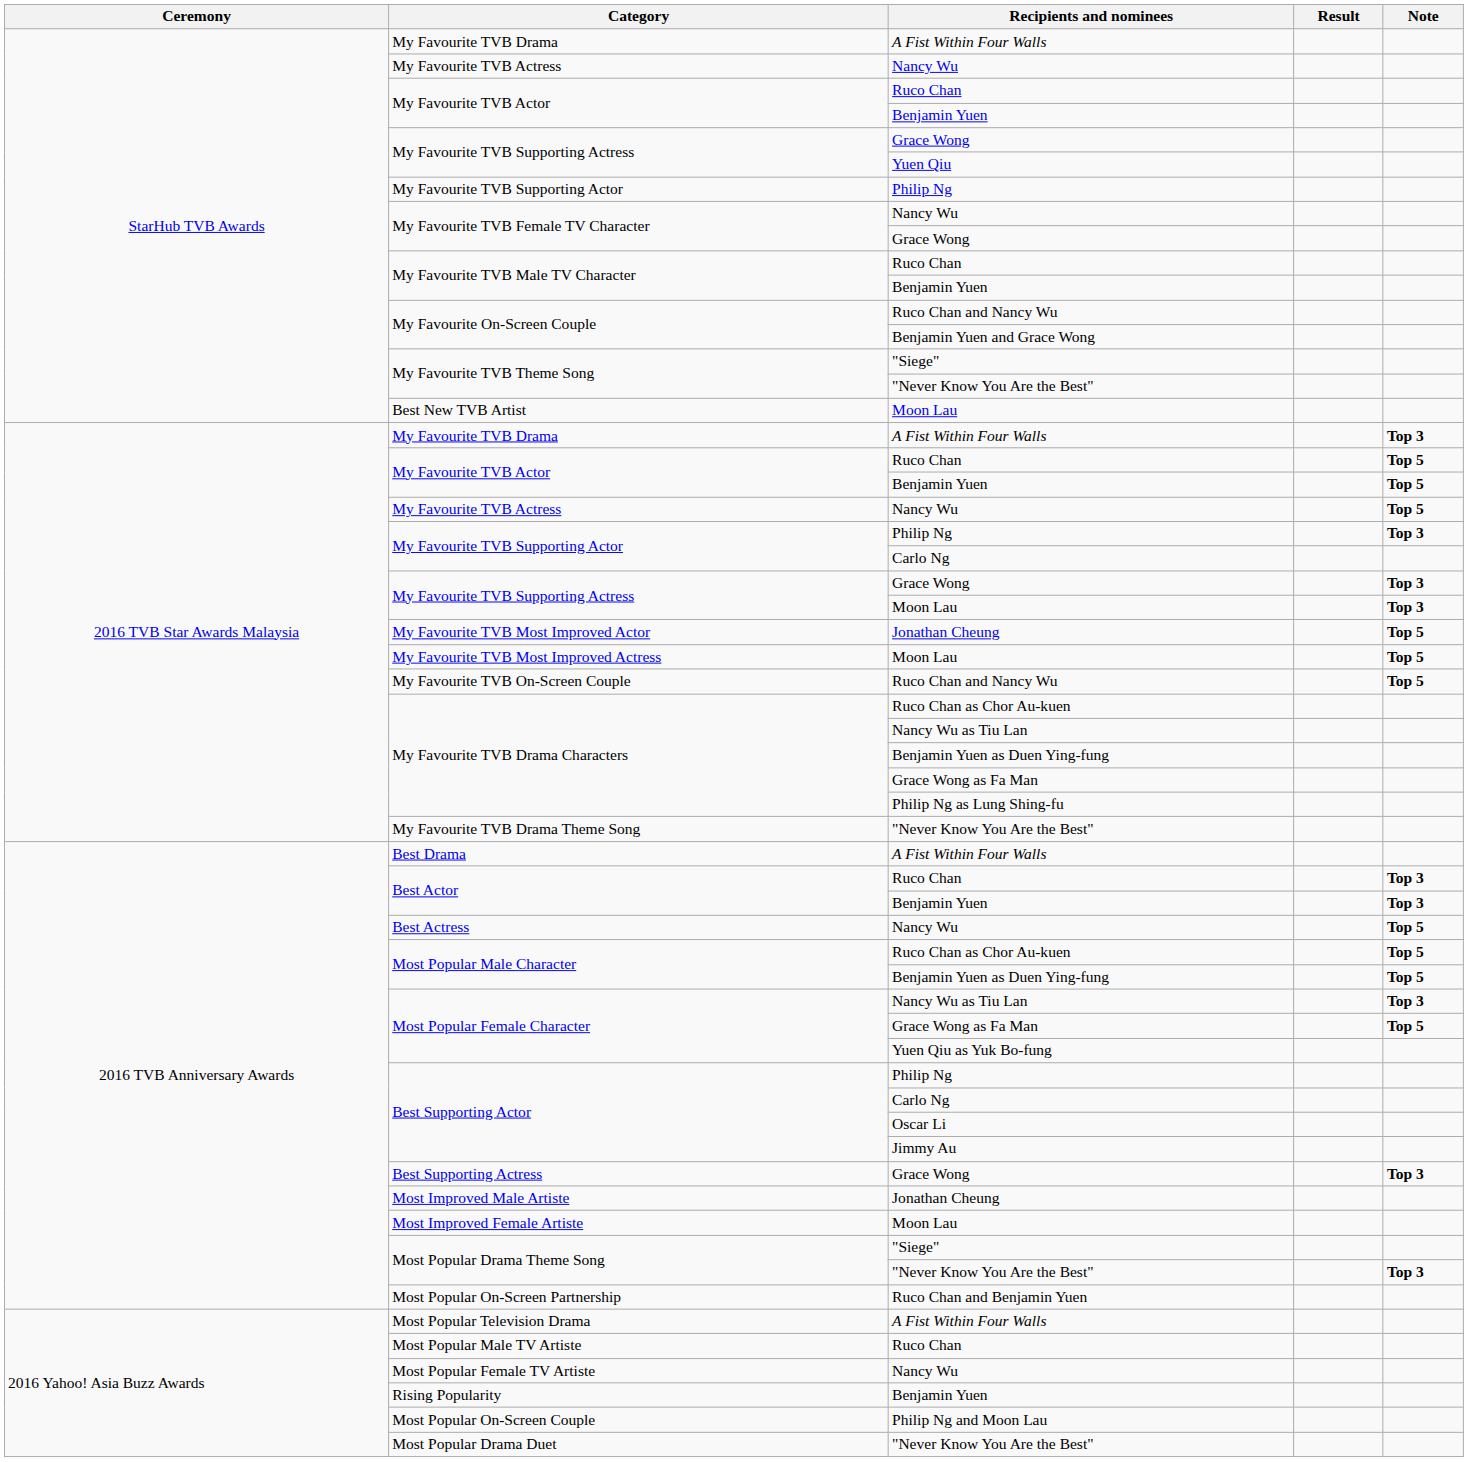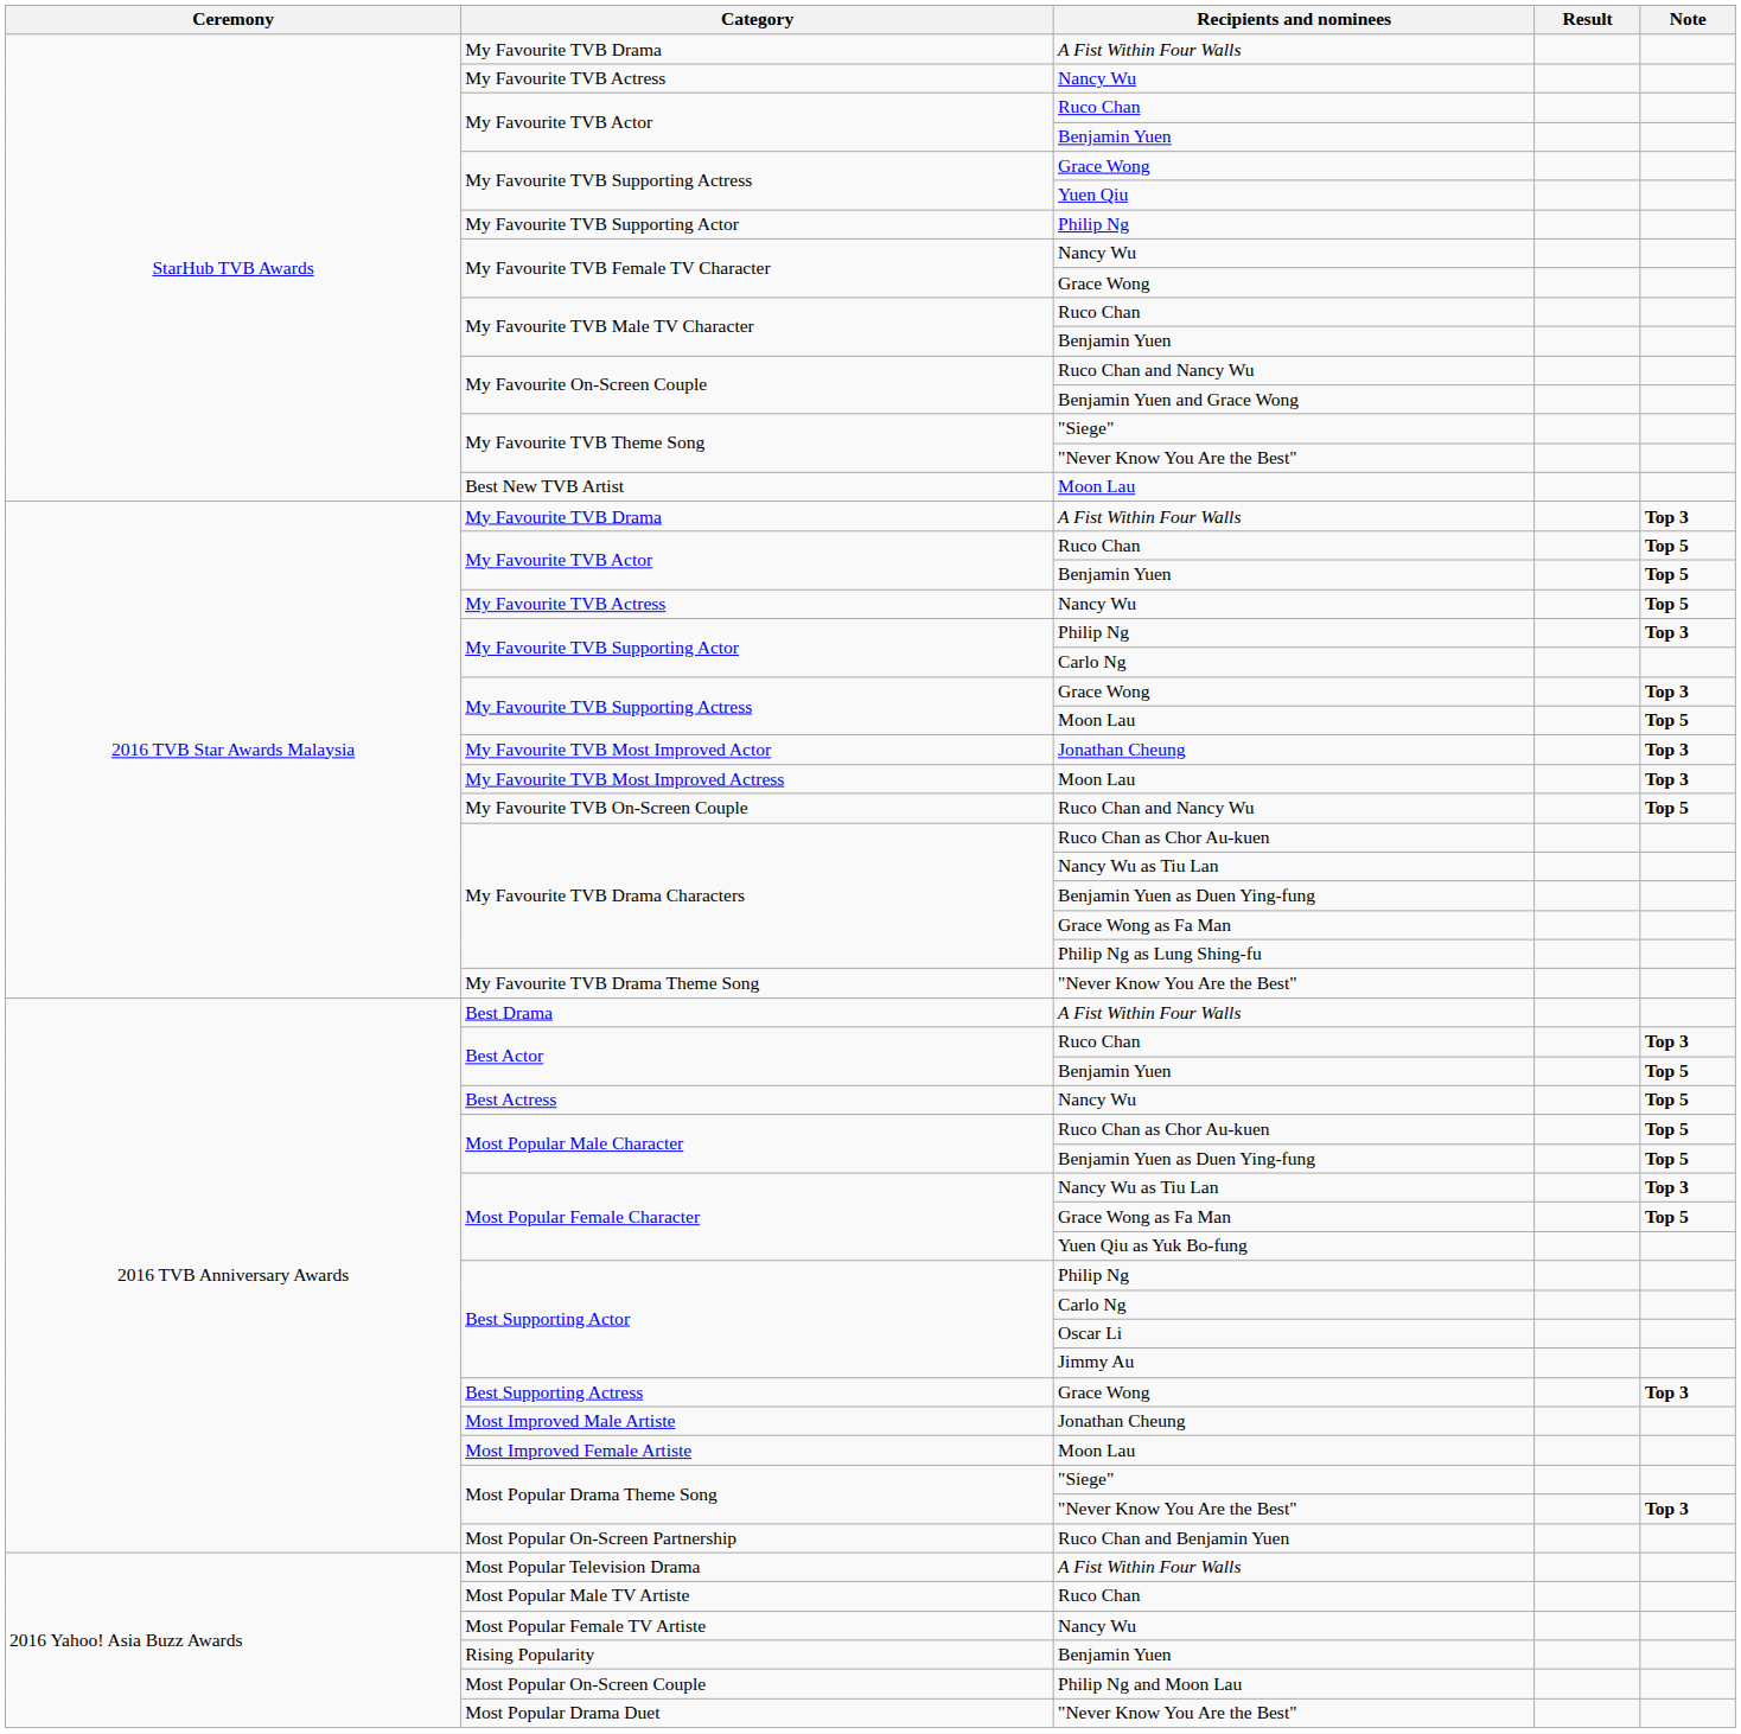 <table class="wikitable" style="width:95%;" style="font-size:95%">
 <tr>
 <th>Ceremony</th>
 <th>Category</th>
 <th>Recipients and nominees</th>
 <th>Result</th>
 <th>Note</th>
 </tr>
 <tr>
 <td align="center" rowspan=16><a href='#'>StarHub TVB Awards</a></td>
 <td>My Favourite TVB Drama</td>
 <td><em>A Fist Within Four Walls</em></td>
 <td></td>
 <td></td>
 </tr>
 <tr>
 <td>My Favourite TVB Actress</td>
 <td><a href='#'>Nancy Wu</a></td>
 <td></td>
 <td></td>
 </tr>
 <tr>
 <td rowspan=2>My Favourite TVB Actor</td>
 <td><a href='#'>Ruco Chan</a></td>
 <td></td>
 <td></td>
 </tr>
 <tr>
 <td><a href='#'>Benjamin Yuen</a></td>
 <td></td>
 <td></td>
 </tr>
 <tr>
 <td rowspan=2>My Favourite TVB Supporting Actress</td>
 <td><a href='#'>Grace Wong</a></td>
 <td></td>
 <td></td>
 </tr>
 <tr>
 <td><a href='#'>Yuen Qiu</a></td>
 <td></td>
 <td></td>
 </tr>
 <tr>
 <td>My Favourite TVB Supporting Actor</td>
 <td><a href='#'>Philip Ng</a></td>
 <td></td>
 <td></td>
 </tr>
 <tr>
 <td rowspan=2>My Favourite TVB Female TV Character</td>
 <td>Nancy Wu</td>
 <td></td>
 <td></td>
 </tr>
 <tr>
 <td>Grace Wong</td>
 <td></td>
 <td></td>
 </tr>
 <tr>
 <td rowspan=2>My Favourite TVB Male TV Character</td>
 <td>Ruco Chan</td>
 <td></td>
 <td></td>
 </tr>
 <tr>
 <td>Benjamin Yuen</td>
 <td></td>
 <td></td>
 </tr>
 <tr>
 <td rowspan=2>My Favourite On-Screen Couple</td>
 <td>Ruco Chan and Nancy Wu</td>
 <td></td>
 <td></td>
 </tr>
 <tr>
 <td>Benjamin Yuen and Grace Wong</td>
 <td></td>
 <td></td>
 </tr>
 <tr>
 <td rowspan=2>My Favourite TVB Theme Song</td>
 <td>"Siege"</td>
 <td></td>
 <td></td>
 </tr>
 <tr>
 <td>"Never Know You Are the Best"</td>
 <td></td>
 <td></td>
 </tr>
 <tr>
 <td>Best New TVB Artist</td>
 <td><a href='#'>Moon Lau</a></td>
 <td></td>
 <td></td>
 </tr>
 <tr>
 <td align="center" rowspan=17><a href='#'>2016 TVB Star Awards Malaysia</a></td>
 <td><a href='#'>My Favourite TVB Drama</a></td>
 <td><em>A Fist Within Four Walls</em></td>
 <td></td>
 <td><strong>Top 3</strong></td>
 </tr>
 <tr>
 <td rowspan=2><a href='#'>My Favourite TVB Actor</a></td>
 <td>Ruco Chan</td>
 <td></td>
 <td><strong>Top 5</strong></td>
 </tr>
 <tr>
 <td>Benjamin Yuen</td>
 <td></td>
 <td><strong>Top 5</strong></td>
 </tr>
 <tr>
 <td><a href='#'>My Favourite TVB Actress</a></td>
 <td>Nancy Wu</td>
 <td></td>
 <td><strong>Top 5</strong></td>
 </tr>
 <tr>
 <td rowspan=2><a href='#'>My Favourite TVB Supporting Actor</a></td>
 <td>Philip Ng</td>
 <td></td>
 <td><strong>Top 3</strong></td>
 </tr>
 <tr>
 <td>Carlo Ng</td>
 <td></td>
 <td></td>
 </tr>
 <tr>
 <td rowspan=2><a href='#'>My Favourite TVB Supporting Actress</a></td>
 <td>Grace Wong</td>
 <td></td>
 <td><strong>Top 3</strong></td>
 </tr>
 <tr>
 <td>Moon Lau</td>
 <td></td>
-<td><strong>Top 3</strong></td>
+<td><strong>Top 5</strong></td>
 </tr>
 <tr>
 <td><a href='#'>My Favourite TVB Most Improved Actor</a></td>
 <td><a href='#'>Jonathan Cheung</a></td>
 <td></td>
-<td><strong>Top 5</strong></td>
+<td><strong>Top 3</strong></td>
 </tr>
 <tr>
 <td><a href='#'>My Favourite TVB Most Improved Actress</a></td>
 <td>Moon Lau</td>
 <td></td>
-<td><strong>Top 5</strong></td>
+<td><strong>Top 3</strong></td>
 </tr>
 <tr>
 <td>My Favourite TVB On-Screen Couple</td>
 <td>Ruco Chan and Nancy Wu</td>
 <td></td>
 <td><strong>Top 5</strong></td>
 </tr>
 <tr>
 <td rowspan=5>My Favourite TVB Drama Characters</td>
 <td>Ruco Chan as Chor Au-kuen</td>
 <td></td>
 <td></td>
 </tr>
 <tr>
 <td>Nancy Wu as Tiu Lan</td>
 <td></td>
 <td></td>
 </tr>
 <tr>
 <td>Benjamin Yuen as Duen Ying-fung</td>
 <td></td>
 <td></td>
 </tr>
 <tr>
 <td>Grace Wong as Fa Man</td>
 <td></td>
 <td></td>
 </tr>
 <tr>
 <td>Philip Ng as Lung Shing-fu</td>
 <td></td>
 <td></td>
 </tr>
 <tr>
 <td>My Favourite TVB Drama Theme Song</td>
 <td>"Never Know You Are the Best"</td>
 <td></td>
 <td></td>
 </tr>
 <tr>
 <td align="center" rowspan=19>2016 TVB Anniversary Awards</td>
 <td><a href='#'>Best Drama</a></td>
 <td><em>A Fist Within Four Walls</em></td>
 <td></td>
 <td></td>
 </tr>
 <tr>
 <td rowspan=2><a href='#'>Best Actor</a></td>
 <td>Ruco Chan</td>
 <td></td>
 <td><strong>Top 3</strong></td>
 </tr>
 <tr>
 <td>Benjamin Yuen</td>
 <td></td>
-<td><strong>Top 3</strong></td>
+<td><strong>Top 5</strong></td>
 </tr>
 <tr>
 <td><a href='#'>Best Actress</a></td>
 <td>Nancy Wu</td>
 <td></td>
 <td><strong>Top 5</strong></td>
 </tr>
 <tr>
 <td rowspan=2><a href='#'>Most Popular Male Character</a></td>
 <td>Ruco Chan as Chor Au-kuen</td>
 <td></td>
 <td><strong>Top 5</strong></td>
 </tr>
 <tr>
 <td>Benjamin Yuen as Duen Ying-fung</td>
 <td></td>
 <td><strong>Top 5</strong></td>
 </tr>
 <tr>
 <td rowspan=3><a href='#'>Most Popular Female Character</a></td>
 <td>Nancy Wu as Tiu Lan</td>
 <td></td>
 <td><strong>Top 3</strong></td>
 </tr>
 <tr>
 <td>Grace Wong as Fa Man</td>
 <td></td>
 <td><strong>Top 5</strong></td>
 </tr>
 <tr>
 <td>Yuen Qiu as Yuk Bo-fung</td>
 <td></td>
 <td></td>
 </tr>
 <tr>
 <td rowspan=4><a href='#'>Best Supporting Actor</a></td>
 <td>Philip Ng</td>
 <td></td>
 <td></td>
 </tr>
 <tr>
 <td>Carlo Ng</td>
 <td></td>
 <td></td>
 </tr>
 <tr>
 <td>Oscar Li</td>
 <td></td>
 <td></td>
 </tr>
 <tr>
 <td>Jimmy Au</td>
 <td></td>
 <td></td>
 </tr>
 <tr>
 <td><a href='#'>Best Supporting Actress</a></td>
 <td>Grace Wong</td>
 <td></td>
 <td><strong>Top 3</strong></td>
 </tr>
 <tr>
 <td><a href='#'>Most Improved Male Artiste</a></td>
 <td>Jonathan Cheung</td>
 <td></td>
 <td></td>
 </tr>
 <tr>
 <td><a href='#'>Most Improved Female Artiste</a></td>
 <td>Moon Lau</td>
 <td></td>
 <td></td>
 </tr>
 <tr>
 <td rowspan=2>Most Popular Drama Theme Song</td>
 <td>"Siege"</td>
 <td></td>
 <td></td>
 </tr>
 <tr>
 <td>"Never Know You Are the Best"</td>
 <td></td>
 <td><strong>Top 3</strong></td>
 </tr>
 <tr>
 <td>Most Popular On-Screen Partnership</td>
 <td>Ruco Chan and Benjamin Yuen</td>
 <td></td>
 <td></td>
 </tr>
 <tr>
 <td rowspan=6>2016 Yahoo! Asia Buzz Awards</td>
 <td>Most Popular Television Drama</td>
 <td><em>A Fist Within Four Walls</em></td>
 <td></td>
 <td></td>
 </tr>
 <tr>
 <td>Most Popular Male TV Artiste</td>
 <td>Ruco Chan</td>
 <td></td>
 <td></td>
 </tr>
 <tr>
 <td>Most Popular Female TV Artiste</td>
 <td>Nancy Wu</td>
 <td></td>
 <td></td>
 </tr>
 <tr>
 <td>Rising Popularity</td>
 <td>Benjamin Yuen</td>
 <td></td>
 <td></td>
 </tr>
 <tr>
 <td>Most Popular On-Screen Couple</td>
 <td>Philip Ng and Moon Lau</td>
 <td></td>
 <td></td>
 </tr>
 <tr>
 <td>Most Popular Drama Duet</td>
 <td>"Never Know You Are the Best"</td>
 <td></td>
 <td></td>
 </tr>
 </table>
